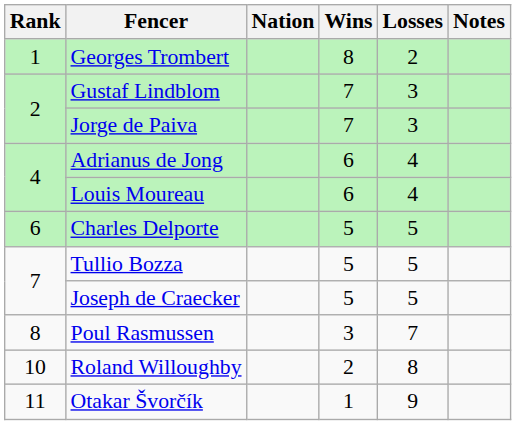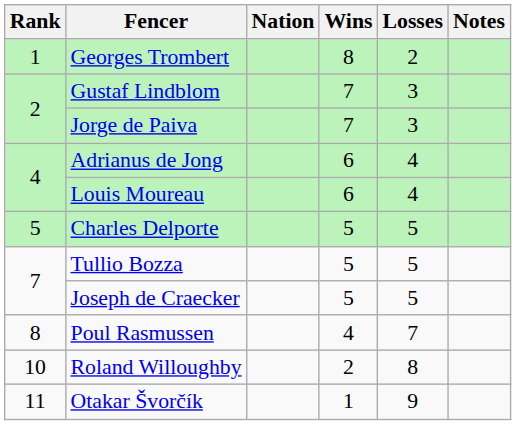 <table class="wikitable sortable" style="text-align:center">
 <tr>
 <th>Rank</th>
 <th>Fencer</th>
 <th>Nation</th>
 <th>Wins</th>
 <th>Losses</th>
 <th>Notes</th>
 </tr>
 <tr bgcolor=bbf3bb>
 <td>1</td>
 <td align=left><a href='#'>Georges Trombert</a></td>
 <td align=left></td>
 <td>8</td>
 <td>2</td>
 <td></td>
 </tr>
 <tr bgcolor=bbf3bb>
 <td rowspan=2>2</td>
 <td align=left><a href='#'>Gustaf Lindblom</a></td>
 <td align=left></td>
 <td>7</td>
 <td>3</td>
 <td></td>
 </tr>
 <tr bgcolor=bbf3bb>
 <td align=left><a href='#'>Jorge de Paiva</a></td>
 <td align=left></td>
 <td>7</td>
 <td>3</td>
 <td></td>
 </tr>
 <tr bgcolor=bbf3bb>
 <td rowspan=2>4</td>
 <td align=left><a href='#'>Adrianus de Jong</a></td>
 <td align=left></td>
 <td>6</td>
 <td>4</td>
 <td></td>
 </tr>
 <tr bgcolor=bbf3bb>
 <td align=left><a href='#'>Louis Moureau</a></td>
 <td align=left></td>
 <td>6</td>
 <td>4</td>
 <td></td>
 </tr>
 <tr bgcolor=bbf3bb>
-<td>6</td>
+<td>5</td>
 <td align=left><a href='#'>Charles Delporte</a></td>
 <td align=left></td>
 <td>5</td>
 <td>5</td>
 <td></td>
 </tr>
 <tr>
 <td rowspan=2>7</td>
 <td align=left><a href='#'>Tullio Bozza</a></td>
 <td align=left></td>
 <td>5</td>
 <td>5</td>
 <td></td>
 </tr>
 <tr>
 <td align=left><a href='#'>Joseph de Craecker</a></td>
 <td align=left></td>
 <td>5</td>
 <td>5</td>
 <td></td>
 </tr>
 <tr>
 <td>8</td>
 <td align=left><a href='#'>Poul Rasmussen</a></td>
 <td align=left></td>
-<td>3</td>
+<td>4</td>
 <td>7</td>
 <td></td>
 </tr>
 <tr>
 <td>10</td>
 <td align=left><a href='#'>Roland Willoughby</a></td>
 <td align=left></td>
 <td>2</td>
 <td>8</td>
 <td></td>
 </tr>
 <tr>
 <td>11</td>
 <td align=left><a href='#'>Otakar Švorčík</a></td>
 <td align=left></td>
 <td>1</td>
 <td>9</td>
 <td></td>
 </tr>
 </table>
